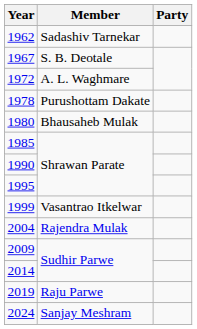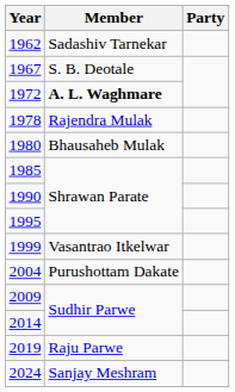 <table class = wikitable>
 <tr>
 <th>Year</th>
 <th>Member</th>
 <th colspan=2>Party</th>
 </tr>
 <tr>
 <td><a href='#'>1962</a></td>
 <td>Sadashiv Tarnekar</td>
 <td></td>
 </tr>
 <tr>
 <td><a href='#'>1967</a></td>
 <td>S. B. Deotale</td>
 </tr>
 <tr>
 <td><a href='#'>1972</a></td>
-<td>A. L. Waghmare</td>
+<td><strong>A. L. Waghmare</strong></td>
 </tr>
 <tr>
 <td><a href='#'>1978</a></td>
-<td>Purushottam Dakate</td>
+<td><a href='#'>Rajendra Mulak</a></td>
 <td></td>
 </tr>
 <tr>
 <td><a href='#'>1980</a></td>
 <td>Bhausaheb Mulak</td>
 </tr>
 <tr>
 <td><a href='#'>1985</a></td>
 <td rowspan=3>Shrawan Parate</td>
 <td></td>
 </tr>
 <tr>
 <td><a href='#'>1990</a></td>
 <td></td>
 </tr>
 <tr>
 <td><a href='#'>1995</a></td>
 </tr>
 <tr>
 <td><a href='#'>1999</a></td>
 <td>Vasantrao Itkelwar</td>
 <td></td>
 </tr>
 <tr>
 <td><a href='#'>2004</a></td>
-<td><a href='#'>Rajendra Mulak</a></td>
+<td>Purushottam Dakate</td>
 <td></td>
 </tr>
 <tr>
 <td><a href='#'>2009</a></td>
 <td rowspan=2><a href='#'>Sudhir Parwe</a></td>
 <td></td>
 </tr>
 <tr>
 <td><a href='#'>2014</a></td>
 </tr>
 <tr>
 <td><a href='#'>2019</a></td>
 <td><a href='#'>Raju Parwe</a></td>
 <td></td>
 </tr>
 <tr>
 <td><a href='#'>2024</a></td>
 <td><a href='#'>Sanjay Meshram</a></td>
 </tr>
 </table>
